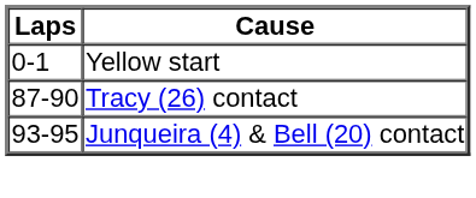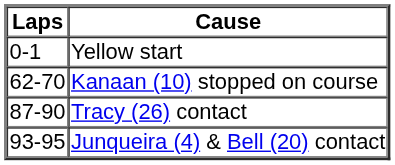 <table border=2 cellspacing=0>
 <tr>
 <th>Laps</th>
 <th>Cause</th>
 </tr>
 <tr>
 <td>0-1</td>
 <td>Yellow start</td>
 </tr>
 <tr>
+<td>62-70</td>
+<td><a href='#'>Kanaan (10)</a> stopped on course</td>
+</tr>
+<tr>
 <td>87-90</td>
 <td><a href='#'>Tracy (26)</a> contact</td>
 </tr>
 <tr>
 <td>93-95</td>
 <td><a href='#'>Junqueira (4)</a> & <a href='#'>Bell (20)</a> contact</td>
 </tr>
 </table>
